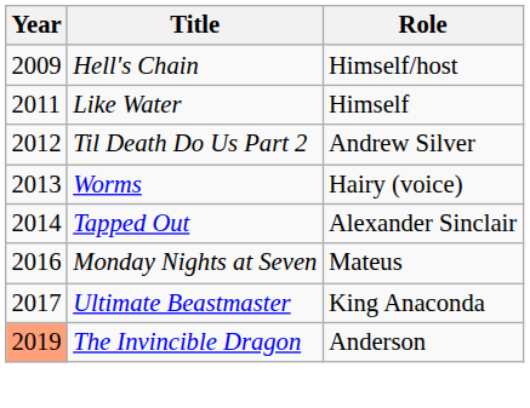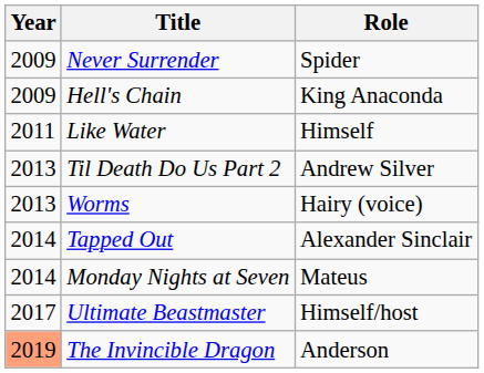 <table class="wikitable">
 <tr>
 <th>Year</th>
 <th>Title</th>
 <th>Role</th>
 </tr>
 <tr>
 <td>2009</td>
+<td><em><a href='#'>Never Surrender</a></em></td>
+<td>Spider</td>
+</tr>
+<tr>
+<td>2009</td>
 <td><em>Hell's Chain</em></td>
-<td>Himself/host</td>
+<td>King Anaconda</td>
 </tr>
 <tr>
 <td>2011</td>
 <td><em>Like Water</em></td>
 <td>Himself</td>
 </tr>
 <tr>
-<td>2012</td>
+<td>2013</td>
 <td><em>Til Death Do Us Part 2</em></td>
 <td>Andrew Silver</td>
 </tr>
 <tr>
 <td>2013</td>
 <td><em><a href='#'>Worms</a></em></td>
 <td>Hairy (voice)</td>
 </tr>
 <tr>
 <td>2014</td>
 <td><em><a href='#'>Tapped Out</a></em></td>
 <td>Alexander Sinclair</td>
 </tr>
 <tr>
-<td>2016</td>
+<td>2014</td>
 <td><em>Monday Nights at Seven</em></td>
 <td>Mateus</td>
 </tr>
 <tr>
 <td>2017</td>
 <td><em><a href='#'>Ultimate Beastmaster</a></em></td>
-<td>King Anaconda</td>
+<td>Himself/host</td>
 </tr>
 <tr>
 <td style="background: lightsalmon;">2019</td>
 <td><em><a href='#'>The Invincible Dragon</a></em></td>
 <td>Anderson</td>
 </tr>
 </table>
